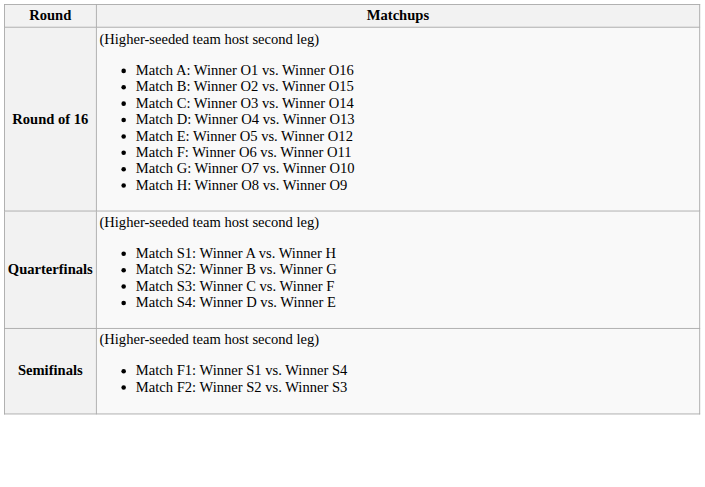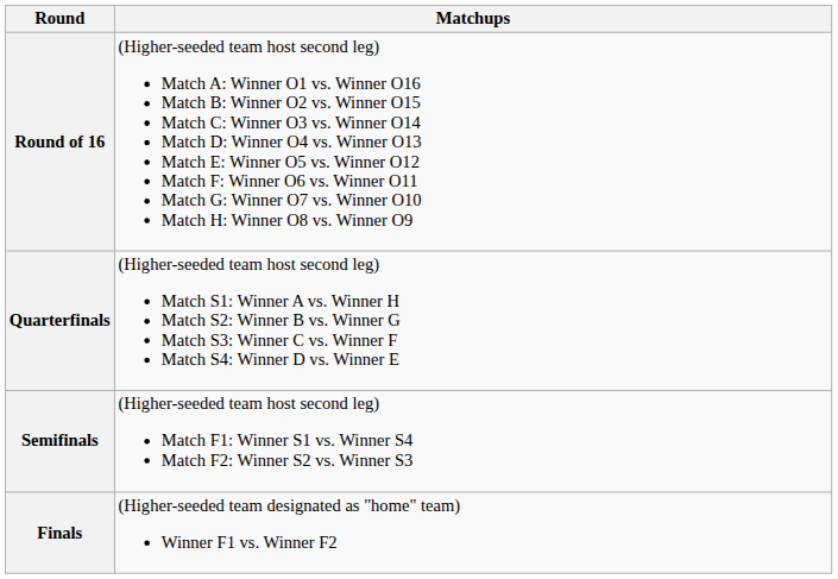 <table class=wikitable>
 <tr>
 <th>Round</th>
 <th>Matchups</th>
 </tr>
 <tr>
 <th>Round of 16</th>
 <td style="width:41em">(Higher-seeded team host second leg)<br><ul><li>Match A: Winner O1 vs. Winner O16</li><li>Match B: Winner O2 vs. Winner O15</li><li>Match C: Winner O3 vs. Winner O14</li><li>Match D: Winner O4 vs. Winner O13</li><li>Match E: Winner O5 vs. Winner O12</li><li>Match F: Winner O6 vs. Winner O11</li><li>Match G: Winner O7 vs. Winner O10</li><li>Match H: Winner O8 vs. Winner O9</li></ul></td>
 </tr>
 <tr>
 <th>Quarterfinals</th>
 <td style="width:41em">(Higher-seeded team host second leg)<br><ul><li>Match S1: Winner A vs. Winner H</li><li>Match S2: Winner B vs. Winner G</li><li>Match S3: Winner C vs. Winner F</li><li>Match S4: Winner D vs. Winner E</li></ul></td>
 </tr>
 <tr>
 <th>Semifinals</th>
 <td style="width:41em">(Higher-seeded team host second leg)<br><ul><li>Match F1: Winner S1 vs. Winner S4</li><li>Match F2: Winner S2 vs. Winner S3</li></ul></td>
 </tr>
+<tr>
+<th>Finals</th>
+<td>(Higher-seeded team designated as "home" team)<br><ul><li>Winner F1 vs. Winner F2</li></ul></td>
+</tr>
 </table>
